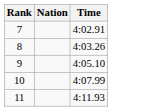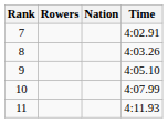 <table class="wikitable sortable" style="text-align:center">
 <tr>
 <th>Rank</th>
+<th>Rowers</th>
 <th>Nation</th>
 <th>Time</th>
 </tr>
 <tr>
 <td>7</td>
+<td align=left data-sort-value="Morgan, Sue"></td>
 <td align=left></td>
 <td>4:02.91</td>
 </tr>
 <tr>
 <td>8</td>
+<td align=left data-sort-value="Kawalska, Małgorzata"></td>
 <td align=left></td>
 <td>4:03.26</td>
 </tr>
 <tr>
 <td>9</td>
+<td align=left data-sort-value="Pěkná, Oldřiška"></td>
 <td align=left></td>
 <td>4:05.10</td>
 </tr>
 <tr>
 <td>10</td>
+<td align=left data-sort-value="Clark, Lin"></td>
 <td align=left></td>
 <td>4:07.99</td>
 </tr>
 <tr>
 <td>11</td>
+<td align=left data-sort-value="Kéri-Novák, Judit"></td>
 <td align=left></td>
 <td>4:11.93</td>
 </tr>
 </table>
